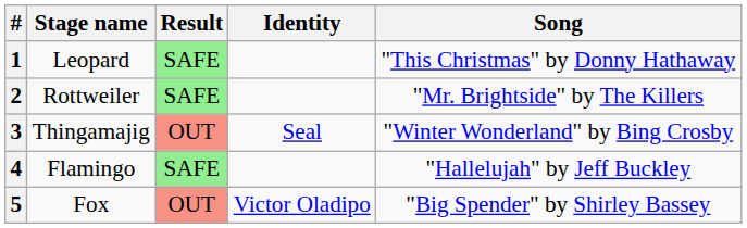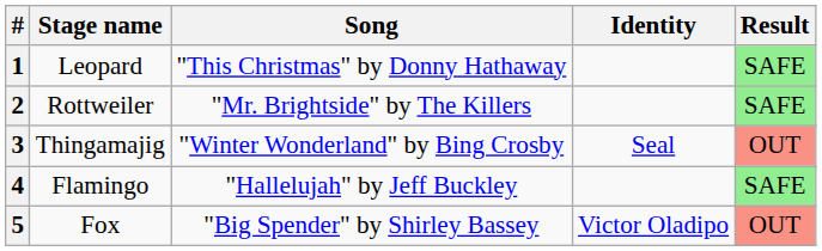 <table class="wikitable plainrowheaders" style="text-align: center;">
 <tr>
 <th>#</th>
 <th>Stage name</th>
+<th>Song</th>
+<th>Identity</th>
 <th>Result</th>
-<th>Identity</th>
-<th>Song</th>
 </tr>
 <tr>
 <th>1</th>
 <td>Leopard</td>
+<td>"<a href='#'>This Christmas</a>" by <a href='#'>Donny Hathaway</a></td>
+<td></td>
 <td bgcolor=lightgreen>SAFE</td>
-<td></td>
-<td>"<a href='#'>This Christmas</a>" by <a href='#'>Donny Hathaway</a></td>
 </tr>
 <tr>
 <th>2</th>
 <td>Rottweiler</td>
+<td>"<a href='#'>Mr. Brightside</a>" by <a href='#'>The Killers</a></td>
+<td></td>
 <td bgcolor=lightgreen>SAFE</td>
-<td></td>
-<td>"<a href='#'>Mr. Brightside</a>" by <a href='#'>The Killers</a></td>
 </tr>
 <tr>
 <th>3</th>
 <td>Thingamajig</td>
+<td>"<a href='#'>Winter Wonderland</a>" by <a href='#'>Bing Crosby</a></td>
+<td><a href='#'> Seal</a></td>
 <td bgcolor=#F99185>OUT</td>
-<td><a href='#'> Seal</a></td>
-<td>"<a href='#'>Winter Wonderland</a>" by <a href='#'>Bing Crosby</a></td>
 </tr>
 <tr>
 <th>4</th>
 <td>Flamingo</td>
+<td>"<a href='#'>Hallelujah</a>" by <a href='#'>Jeff Buckley</a></td>
+<td></td>
 <td bgcolor=lightgreen>SAFE</td>
-<td></td>
-<td>"<a href='#'>Hallelujah</a>" by <a href='#'>Jeff Buckley</a></td>
 </tr>
 <tr>
 <th>5</th>
 <td>Fox</td>
+<td>"<a href='#'>Big Spender</a>" by <a href='#'>Shirley Bassey</a></td>
+<td><a href='#'>Victor Oladipo</a></td>
 <td bgcolor=#F99185>OUT</td>
-<td><a href='#'>Victor Oladipo</a></td>
-<td>"<a href='#'>Big Spender</a>" by <a href='#'>Shirley Bassey</a></td>
 </tr>
 </table>
